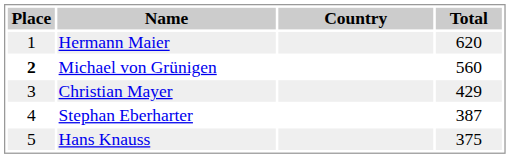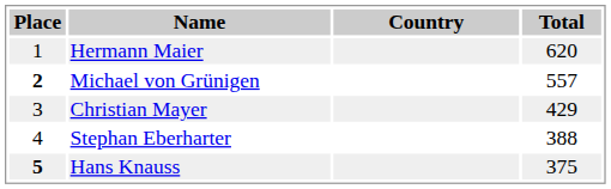 <table border="0" style="border: 1px solid #999; background-color:#FFFFFF; text-align:center; font-size:86%; line-height:15px;">
 <tr align="center" bgcolor="#CCCCCC">
 <th width=35>Place</th>
 <th width=170>Name</th>
 <th width=120>Country</th>
 <th width=50>Total</th>
 </tr>
 <tr bgcolor="#EFEFEF">
 <td>1</td>
 <td align="left"><a href='#'>Hermann Maier</a></td>
 <td align="left"></td>
 <td>620</td>
 </tr>
 <tr>
 <td><strong>2</strong></td>
 <td align="left"><a href='#'>Michael von Grünigen</a></td>
 <td align="left"> </td>
-<td>560</td>
+<td>557</td>
 </tr>
 <tr bgcolor="#EFEFEF">
 <td>3</td>
 <td align="left"><a href='#'>Christian Mayer</a></td>
 <td align="left"></td>
 <td>429</td>
 </tr>
 <tr>
 <td>4</td>
 <td align="left"><a href='#'>Stephan Eberharter</a></td>
 <td align="left"></td>
-<td>387</td>
+<td>388</td>
 </tr>
 <tr bgcolor="#EFEFEF">
-<td>5</td>
+<td><strong>5</strong></td>
 <td align="left"><a href='#'>Hans Knauss</a></td>
 <td align="left"></td>
 <td>375</td>
 </tr>
 </table>
